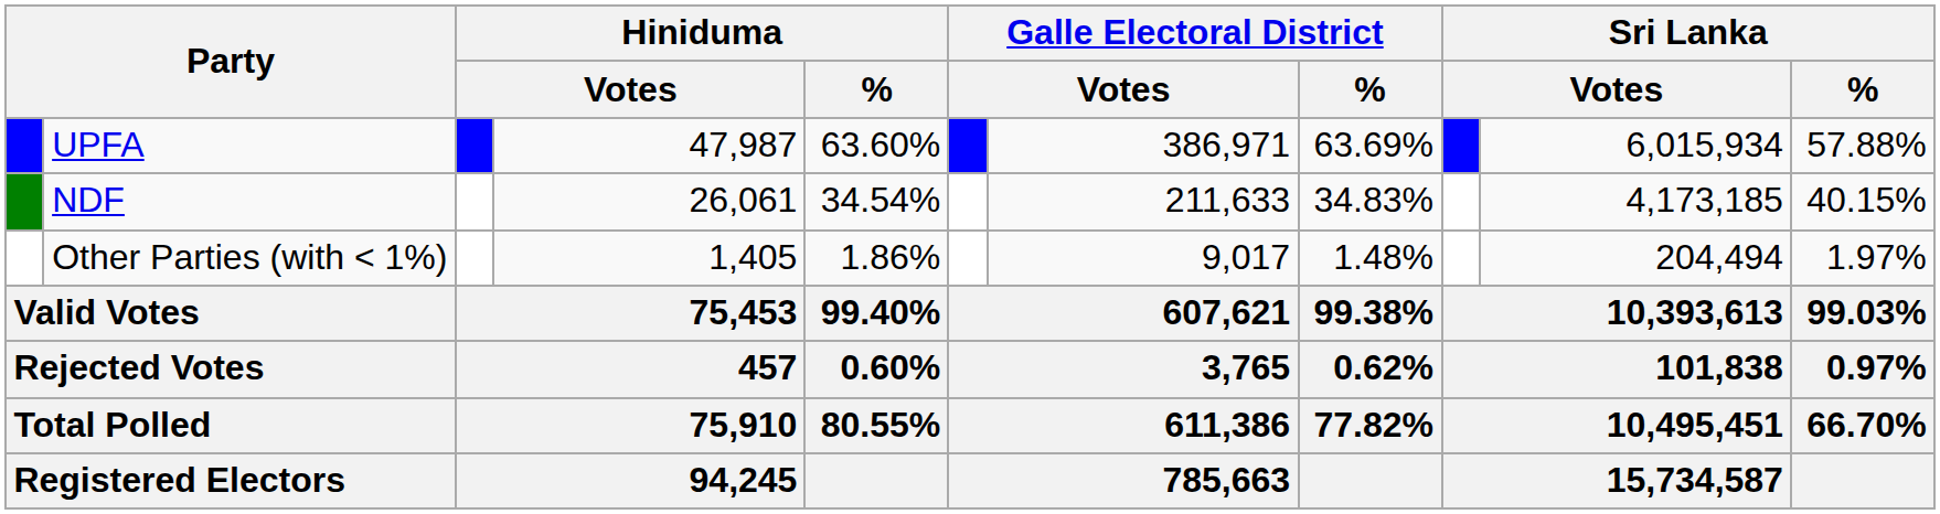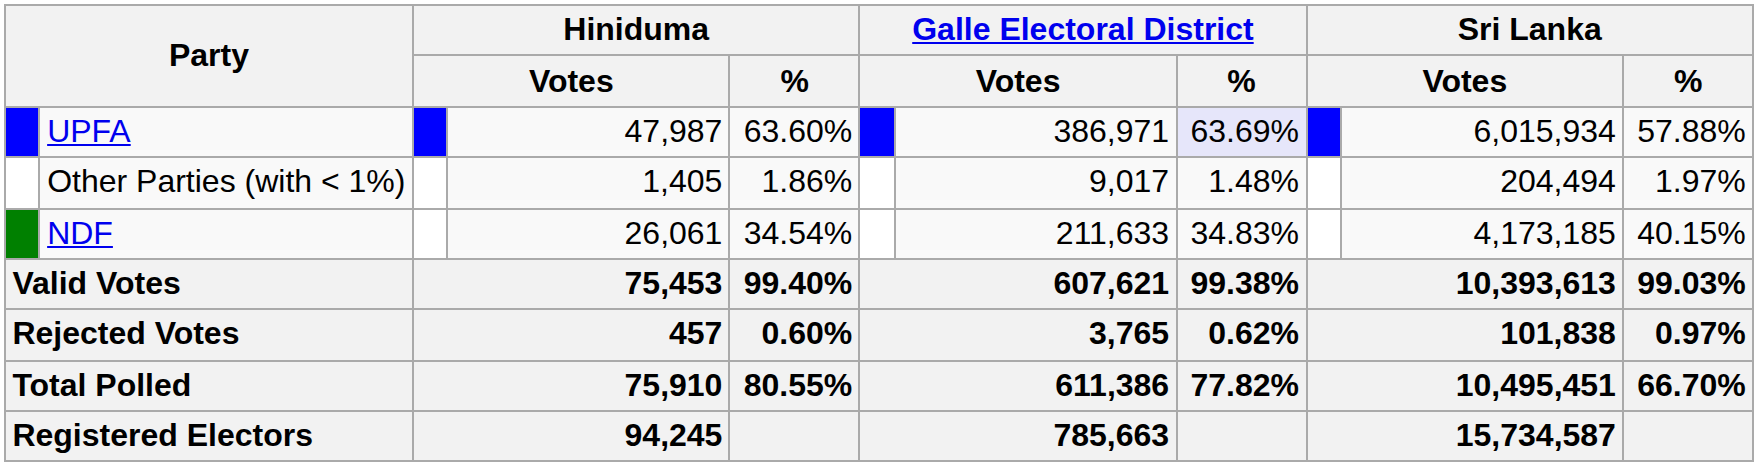 <table class="wikitable">
 <tr>
 <th colspan="2" width="144px"rowspan="2">Party</th>
 <th colspan="3" width="216px">Hiniduma</th>
 <th colspan="3" width="216px"><a href='#'>Galle Electoral District</a></th>
 <th colspan="3" width="216px">Sri Lanka</th>
 </tr>
 <tr>
 <th colspan="2" width="144px">Votes</th>
 <th>%</th>
 <th colspan="2" width="144px">Votes</th>
 <th>%</th>
 <th colspan="2" width="144px">Votes</th>
 <th>%</th>
 </tr>
 <tr>
 <td style="background-color:blue;" width="10px"></td>
 <td style="text-align:left;"><a href='#'>UPFA</a></td>
 <td style="background-color:blue;" width="10px"></td>
 <td style="text-align:right;">47,987</td>
 <td style="text-align:right;">63.60%</td>
 <td style="background-color:blue;" width="10px"></td>
 <td style="text-align:right;">386,971</td>
-<td style="text-align:right;">63.69%</td>
+<td style="background: lavender; text-align:right;">63.69%</td>
 <td style="background-color:blue;" width="10px"></td>
 <td style="text-align:right;">6,015,934</td>
 <td style="text-align:right;">57.88%</td>
+</tr>
+<tr>
+<td style="background-color:white;" width="10px"></td>
+<td style="text-align:left;">Other Parties (with < 1%)</td>
+<td style="background-color:white;" width="10px"></td>
+<td style="text-align:right;">1,405</td>
+<td style="text-align:right;">1.86%</td>
+<td style="background-color:white;" width="10px"></td>
+<td style="text-align:right;">9,017</td>
+<td style="text-align:right;">1.48%</td>
+<td style="background-color:white;" width="10px"></td>
+<td style="text-align:right;">204,494</td>
+<td style="text-align:right;">1.97%</td>
 </tr>
 <tr>
 <td style="background-color:green;" width="10px"></td>
 <td style="text-align:left;"><a href='#'>NDF</a></td>
 <td style="background-color:white;" width="10px"></td>
 <td style="text-align:right;">26,061</td>
 <td style="text-align:right;">34.54%</td>
 <td style="background-color:white;" width="10px"></td>
 <td style="text-align:right;">211,633</td>
 <td style="text-align:right;">34.83%</td>
 <td style="background-color:white;" width="10px"></td>
 <td style="text-align:right;">4,173,185</td>
 <td style="text-align:right;">40.15%</td>
-</tr>
-<tr>
-<td style="background-color:white;" width="10px"></td>
-<td style="text-align:left;">Other Parties (with < 1%)</td>
-<td style="background-color:white;" width="10px"></td>
-<td style="text-align:right;">1,405</td>
-<td style="text-align:right;">1.86%</td>
-<td style="background-color:white;" width="10px"></td>
-<td style="text-align:right;">9,017</td>
-<td style="text-align:right;">1.48%</td>
-<td style="background-color:white;" width="10px"></td>
-<td style="text-align:right;">204,494</td>
-<td style="text-align:right;">1.97%</td>
 </tr>
 <tr>
 <th colspan="2" width="144px"style="text-align:left;">Valid Votes</th>
 <th style="text-align:right;"colspan="2" width="144px">75,453</th>
 <th style="text-align:right;">99.40%</th>
 <th style="text-align:right;"colspan="2" width="144px">607,621</th>
 <th style="text-align:right;">99.38%</th>
 <th style="text-align:right;"colspan="2" width="144px">10,393,613</th>
 <th style="text-align:right;">99.03%</th>
 </tr>
 <tr>
 <th colspan="2" width="144px"style="text-align:left;">Rejected Votes</th>
 <th style="text-align:right;"colspan="2" width="144px">457</th>
 <th style="text-align:right;">0.60%</th>
 <th style="text-align:right;"colspan="2" width="144px">3,765</th>
 <th style="text-align:right;">0.62%</th>
 <th style="text-align:right;"colspan="2" width="144px">101,838</th>
 <th style="text-align:right;">0.97%</th>
 </tr>
 <tr>
 <th colspan="2" width="144px"style="text-align:left;">Total Polled</th>
 <th style="text-align:right;"colspan="2" width="144px">75,910</th>
 <th style="text-align:right;">80.55%</th>
 <th style="text-align:right;"colspan="2" width="144px">611,386</th>
 <th style="text-align:right;">77.82%</th>
 <th style="text-align:right;"colspan="2" width="144px">10,495,451</th>
 <th style="text-align:right;">66.70%</th>
 </tr>
 <tr>
 <th colspan="2" width="144px"style="text-align:left;">Registered Electors</th>
 <th style="text-align:right;"colspan="2" width="144px">94,245</th>
 <th></th>
 <th style="text-align:right;"colspan="2" width="144px">785,663</th>
 <th></th>
 <th style="text-align:right;"colspan="2" width="144px">15,734,587</th>
 <th></th>
 </tr>
 </table>
